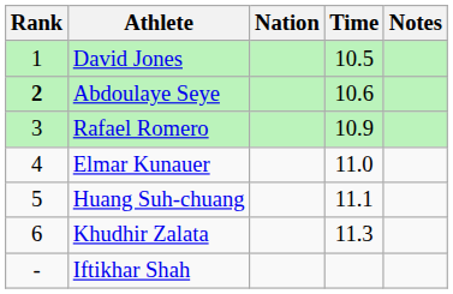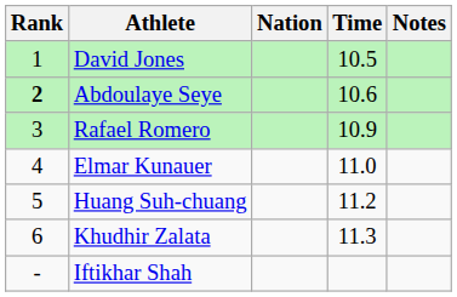 <table class="wikitable sortable" style="text-align:center">
 <tr>
 <th>Rank</th>
 <th>Athlete</th>
 <th>Nation</th>
 <th>Time</th>
 <th>Notes</th>
 </tr>
 <tr bgcolor=bbf3bb>
 <td>1</td>
 <td align=left><a href='#'>David Jones</a></td>
 <td align=left></td>
 <td>10.5</td>
 <td></td>
 </tr>
 <tr bgcolor=bbf3bb>
 <td><strong>2</strong></td>
 <td align=left><a href='#'>Abdoulaye Seye</a></td>
 <td align=left></td>
 <td>10.6</td>
 <td></td>
 </tr>
 <tr bgcolor=bbf3bb>
 <td>3</td>
 <td align=left><a href='#'>Rafael Romero</a></td>
 <td align=left></td>
 <td>10.9</td>
 <td></td>
 </tr>
 <tr>
 <td>4</td>
 <td align=left><a href='#'>Elmar Kunauer</a></td>
 <td align=left></td>
 <td>11.0</td>
 <td></td>
 </tr>
 <tr>
 <td>5</td>
 <td align=left><a href='#'>Huang Suh-chuang</a></td>
 <td align=left></td>
-<td>11.1</td>
+<td>11.2</td>
 <td></td>
 </tr>
 <tr>
 <td>6</td>
 <td align=left><a href='#'>Khudhir Zalata</a></td>
 <td align=left></td>
 <td>11.3</td>
 <td></td>
 </tr>
 <tr>
 <td data-sort-value=7>-</td>
 <td align=left><a href='#'>Iftikhar Shah</a></td>
 <td align=left></td>
 <td></td>
 <td></td>
 </tr>
 </table>
